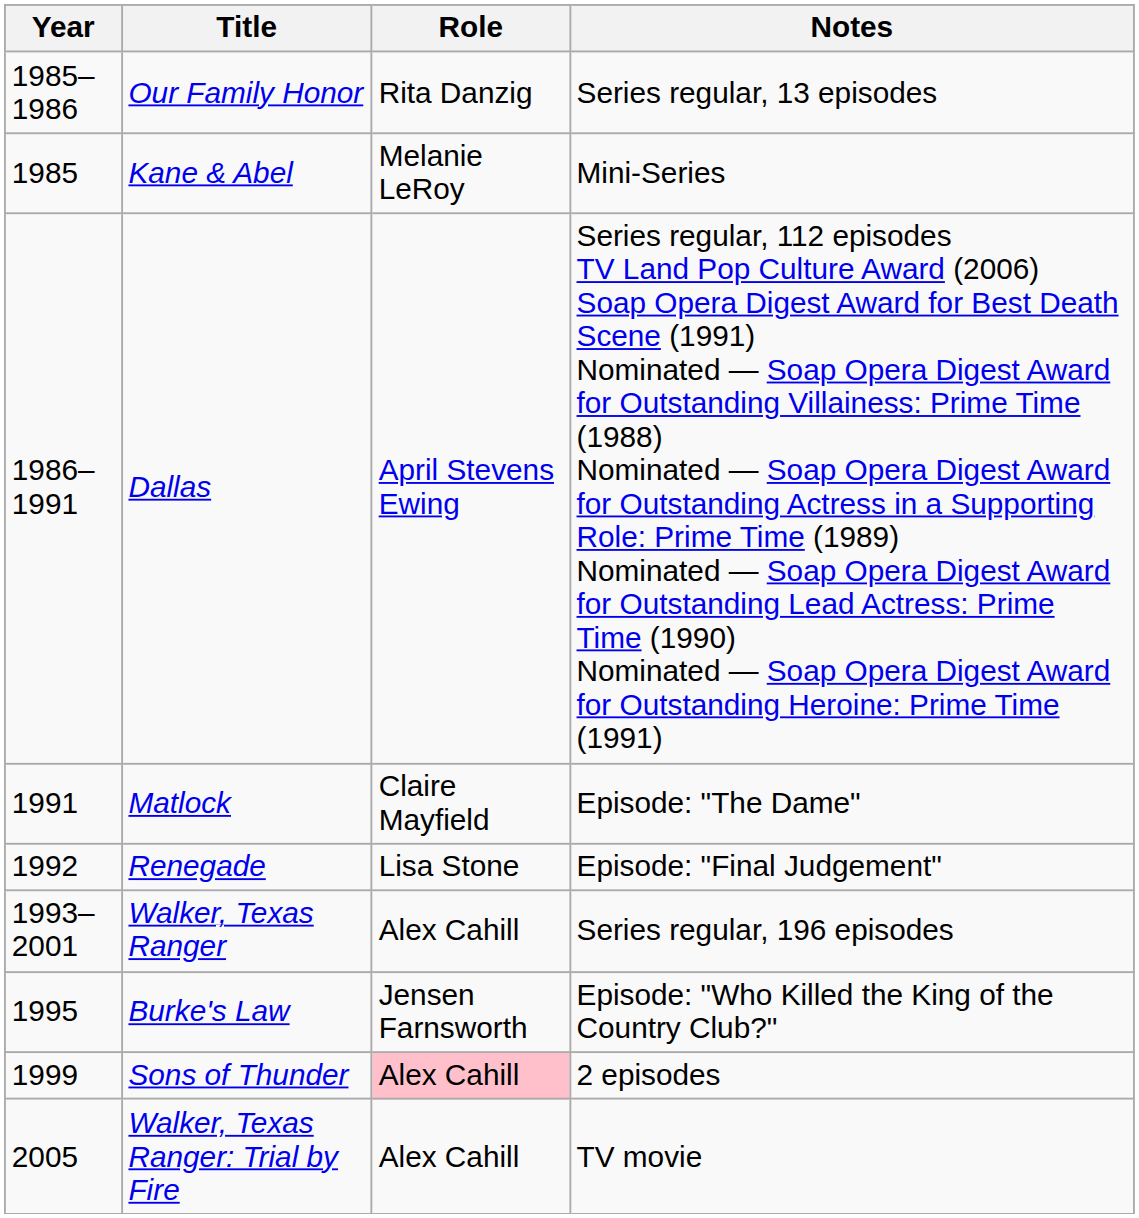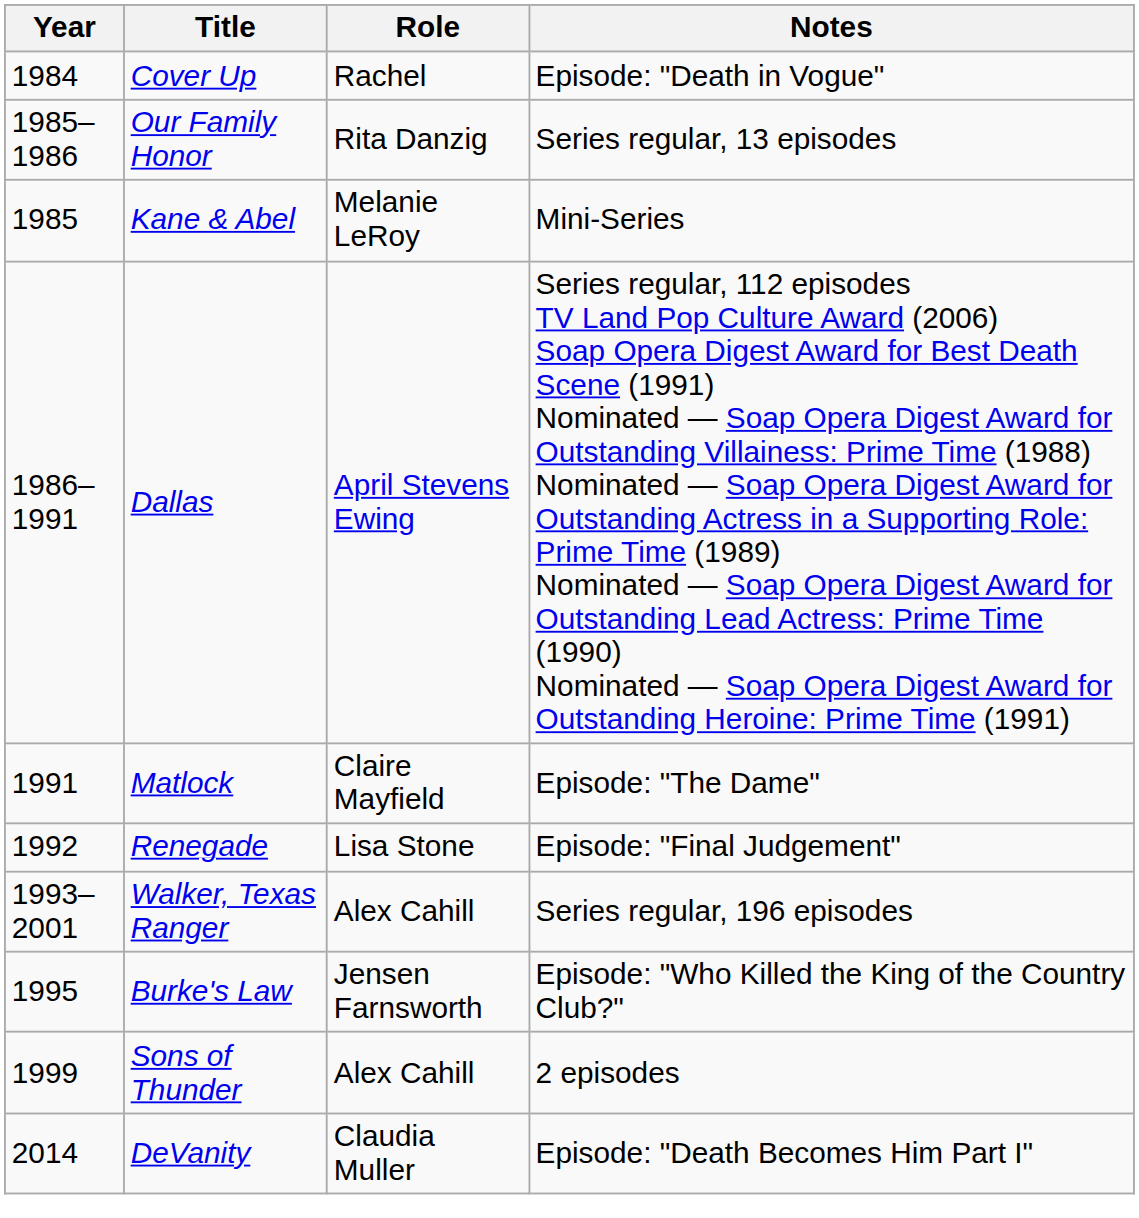 <table class="wikitable sortable">
 <tr>
 <th>Year</th>
 <th>Title</th>
 <th>Role</th>
 <th class="unsortable">Notes</th>
+</tr>
+<tr>
+<td>1984</td>
+<td><em><a href='#'>Cover Up</a></em></td>
+<td>Rachel</td>
+<td>Episode: "Death in Vogue"</td>
 </tr>
 <tr>
 <td>1985–1986</td>
 <td><em><a href='#'>Our Family Honor</a></em></td>
 <td>Rita Danzig</td>
 <td>Series regular, 13 episodes</td>
 </tr>
 <tr>
 <td>1985</td>
 <td><em><a href='#'>Kane & Abel</a></em></td>
 <td>Melanie LeRoy</td>
 <td>Mini-Series</td>
 </tr>
 <tr>
 <td>1986–1991</td>
 <td><em><a href='#'>Dallas</a></em></td>
 <td><a href='#'>April Stevens Ewing</a></td>
 <td>Series regular, 112 episodes<br><a href='#'>TV Land Pop Culture Award</a> (2006)<br><a href='#'>Soap Opera Digest Award for Best Death Scene</a> (1991)<br>Nominated — <a href='#'>Soap Opera Digest Award for Outstanding Villainess: Prime Time</a> (1988)<br>Nominated — <a href='#'>Soap Opera Digest Award for Outstanding Actress in a Supporting Role: Prime Time</a> (1989)<br>Nominated — <a href='#'>Soap Opera Digest Award for Outstanding Lead Actress: Prime Time</a> (1990)<br>Nominated — <a href='#'>Soap Opera Digest Award for Outstanding Heroine: Prime Time</a> (1991)</td>
 </tr>
 <tr>
 <td>1991</td>
 <td><em><a href='#'>Matlock</a></em></td>
 <td>Claire Mayfield</td>
 <td>Episode: "The Dame"</td>
 </tr>
 <tr>
 <td>1992</td>
 <td><em><a href='#'>Renegade</a></em></td>
 <td>Lisa Stone</td>
 <td>Episode: "Final Judgement"</td>
 </tr>
 <tr>
 <td>1993–2001</td>
 <td><em><a href='#'>Walker, Texas Ranger</a></em></td>
 <td>Alex Cahill</td>
 <td>Series regular, 196 episodes</td>
 </tr>
 <tr>
 <td>1995</td>
 <td><em><a href='#'>Burke's Law</a></em></td>
 <td>Jensen Farnsworth</td>
 <td>Episode: "Who Killed the King of the Country Club?"</td>
 </tr>
 <tr>
 <td>1999</td>
 <td><em><a href='#'>Sons of Thunder</a></em></td>
-<td style="background: pink;">Alex Cahill</td>
+<td>Alex Cahill</td>
 <td>2 episodes</td>
 </tr>
 <tr>
-<td>2005</td>
-<td><em><a href='#'>Walker, Texas Ranger: Trial by Fire</a></em></td>
-<td>Alex Cahill</td>
-<td>TV movie</td>
+<td>2014</td>
+<td><em><a href='#'>DeVanity</a></em></td>
+<td>Claudia Muller</td>
+<td>Episode: "Death Becomes Him Part I"</td>
 </tr>
 </table>
